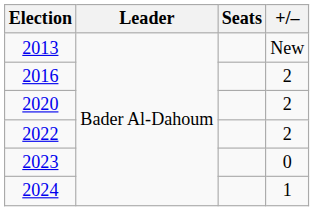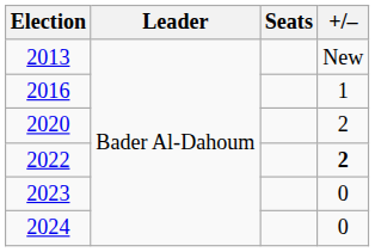 <table class=wikitable style=text-align:center>
 <tr>
 <th>Election</th>
 <th>Leader</th>
 <th>Seats</th>
 <th>+/–</th>
 </tr>
 <tr>
 <td><a href='#'>2013</a></td>
 <td rowspan=6>Bader Al-Dahoum</td>
 <td></td>
 <td>New</td>
 </tr>
 <tr>
 <td><a href='#'>2016</a></td>
 <td></td>
-<td> 2</td>
+<td> 1</td>
 </tr>
 <tr>
 <td><a href='#'>2020</a></td>
 <td></td>
 <td> 2</td>
 </tr>
 <tr>
 <td><a href='#'>2022</a></td>
 <td></td>
-<td> 2</td>
+<td><strong> 2</strong></td>
 </tr>
 <tr>
 <td><a href='#'>2023</a></td>
 <td></td>
 <td> 0</td>
 </tr>
 <tr>
 <td><a href='#'>2024</a></td>
 <td></td>
-<td> 1</td>
+<td> 0</td>
 </tr>
 </table>
